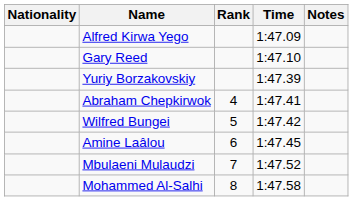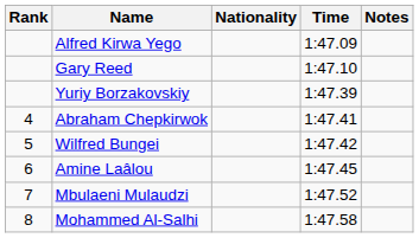 <table class="wikitable sortable" style="text-align:center">
 <tr>
+<th>Rank</th>
+<th>Name</th>
 <th>Nationality</th>
-<th>Name</th>
-<th>Rank</th>
 <th>Time</th>
 <th>Notes</th>
 </tr>
 <tr>
+<td></td>
+<td align=left><a href='#'>Alfred Kirwa Yego</a></td>
 <td align=left></td>
-<td align=left><a href='#'>Alfred Kirwa Yego</a></td>
-<td></td>
 <td>1:47.09</td>
 <td></td>
 </tr>
 <tr>
+<td></td>
+<td align=left><a href='#'>Gary Reed</a></td>
 <td align=left></td>
-<td align=left><a href='#'>Gary Reed</a></td>
-<td></td>
 <td>1:47.10</td>
 <td></td>
 </tr>
 <tr>
+<td></td>
+<td align=left><a href='#'>Yuriy Borzakovskiy</a></td>
 <td align=left></td>
-<td align=left><a href='#'>Yuriy Borzakovskiy</a></td>
-<td></td>
 <td>1:47.39</td>
 <td></td>
 </tr>
 <tr>
+<td>4</td>
+<td align=left><a href='#'>Abraham Chepkirwok</a></td>
 <td align=left></td>
-<td align=left><a href='#'>Abraham Chepkirwok</a></td>
-<td>4</td>
 <td>1:47.41</td>
 <td></td>
 </tr>
 <tr>
+<td>5</td>
+<td align=left><a href='#'>Wilfred Bungei</a></td>
 <td align=left></td>
-<td align=left><a href='#'>Wilfred Bungei</a></td>
-<td>5</td>
 <td>1:47.42</td>
 <td></td>
 </tr>
 <tr>
+<td>6</td>
+<td align=left><a href='#'>Amine Laâlou</a></td>
 <td align=left></td>
-<td align=left><a href='#'>Amine Laâlou</a></td>
-<td>6</td>
 <td>1:47.45</td>
 <td></td>
 </tr>
 <tr>
+<td>7</td>
+<td align=left><a href='#'>Mbulaeni Mulaudzi</a></td>
 <td align=left></td>
-<td align=left><a href='#'>Mbulaeni Mulaudzi</a></td>
-<td>7</td>
 <td>1:47.52</td>
 <td></td>
 </tr>
 <tr>
+<td>8</td>
+<td align=left><a href='#'>Mohammed Al-Salhi</a></td>
 <td align=left></td>
-<td align=left><a href='#'>Mohammed Al-Salhi</a></td>
-<td>8</td>
 <td>1:47.58</td>
 <td></td>
 </tr>
 </table>
